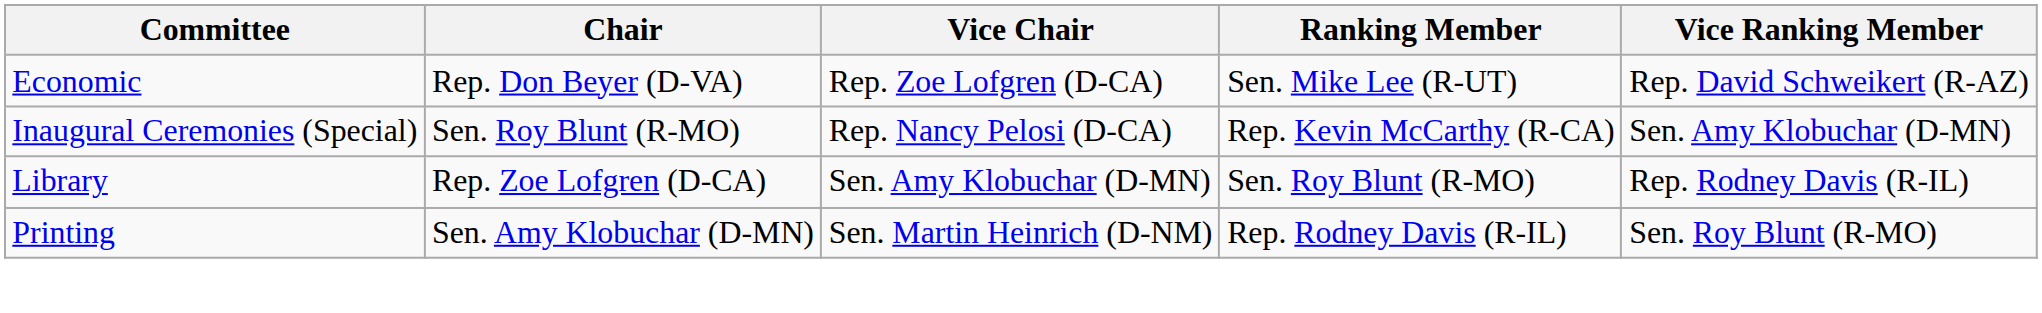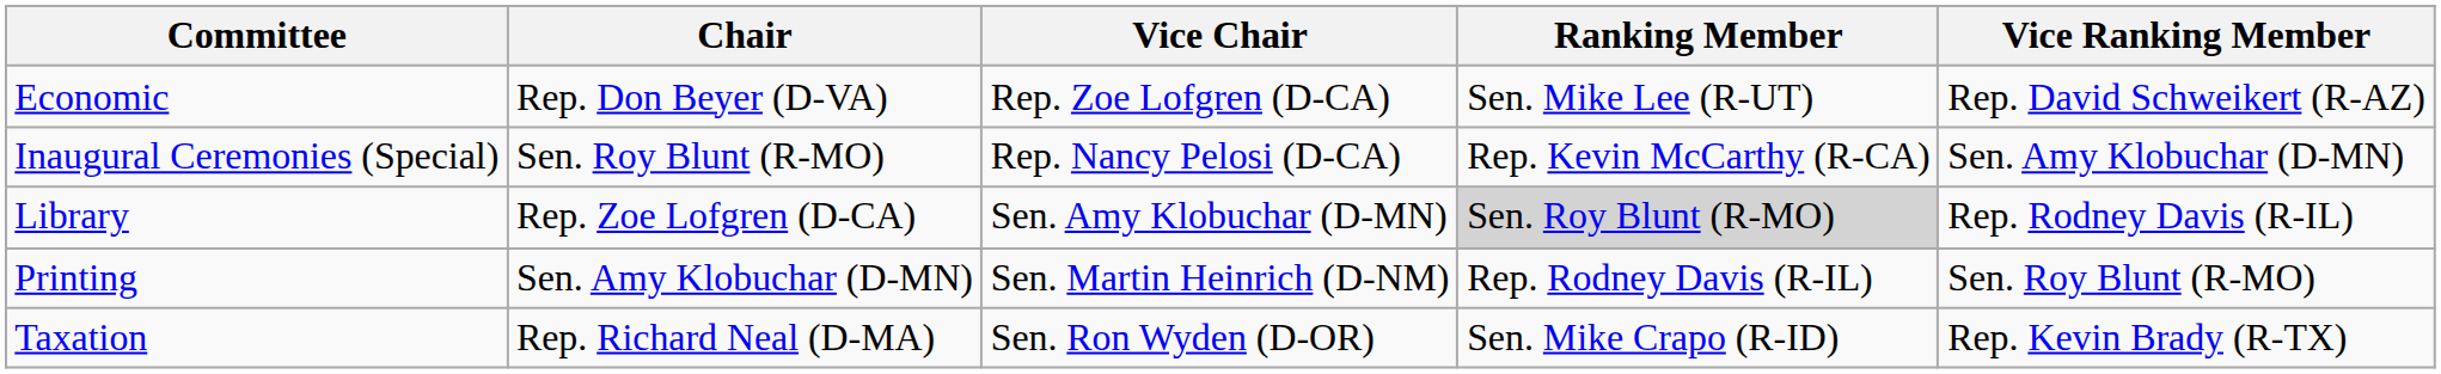 <table class="wikitable">
 <tr>
 <th>Committee</th>
 <th>Chair</th>
 <th>Vice Chair</th>
 <th>Ranking Member</th>
 <th>Vice Ranking Member</th>
 </tr>
 <tr>
 <td><a href='#'>Economic</a></td>
 <td>Rep. <a href='#'>Don Beyer</a> (D-VA)</td>
 <td>Rep. <a href='#'>Zoe Lofgren</a> (D-CA)</td>
 <td>Sen. <a href='#'>Mike Lee</a> (R-UT)</td>
 <td>Rep. <a href='#'>David Schweikert</a> (R-AZ)</td>
 </tr>
 <tr>
 <td><a href='#'>Inaugural Ceremonies</a> (Special)<br></td>
 <td>Sen. <a href='#'>Roy Blunt</a> (R-MO)</td>
 <td>Rep. <a href='#'>Nancy Pelosi</a> (D-CA)</td>
 <td>Rep. <a href='#'>Kevin McCarthy</a> (R-CA)</td>
 <td>Sen. <a href='#'>Amy Klobuchar</a> (D-MN)</td>
 </tr>
 <tr>
 <td><a href='#'>Library</a></td>
 <td>Rep. <a href='#'>Zoe Lofgren</a> (D-CA)</td>
 <td>Sen. <a href='#'>Amy Klobuchar</a> (D-MN)</td>
-<td>Sen. <a href='#'>Roy Blunt</a> (R-MO)</td>
+<td style="background: lightgrey;">Sen. <a href='#'>Roy Blunt</a> (R-MO)</td>
 <td>Rep. <a href='#'>Rodney Davis</a> (R-IL)</td>
 </tr>
 <tr>
 <td><a href='#'>Printing</a></td>
 <td>Sen. <a href='#'>Amy Klobuchar</a> (D-MN)</td>
 <td>Sen. <a href='#'>Martin Heinrich</a> (D-NM)</td>
 <td>Rep. <a href='#'>Rodney Davis</a> (R-IL)</td>
 <td>Sen. <a href='#'>Roy Blunt</a> (R-MO)</td>
 </tr>
+<tr>
+<td><a href='#'>Taxation</a></td>
+<td>Rep. <a href='#'>Richard Neal</a> (D-MA)</td>
+<td>Sen. <a href='#'>Ron Wyden</a> (D-OR)</td>
+<td>Sen. <a href='#'>Mike Crapo</a> (R-ID)</td>
+<td>Rep. <a href='#'>Kevin Brady</a> (R-TX)</td>
+</tr>
 </table>
